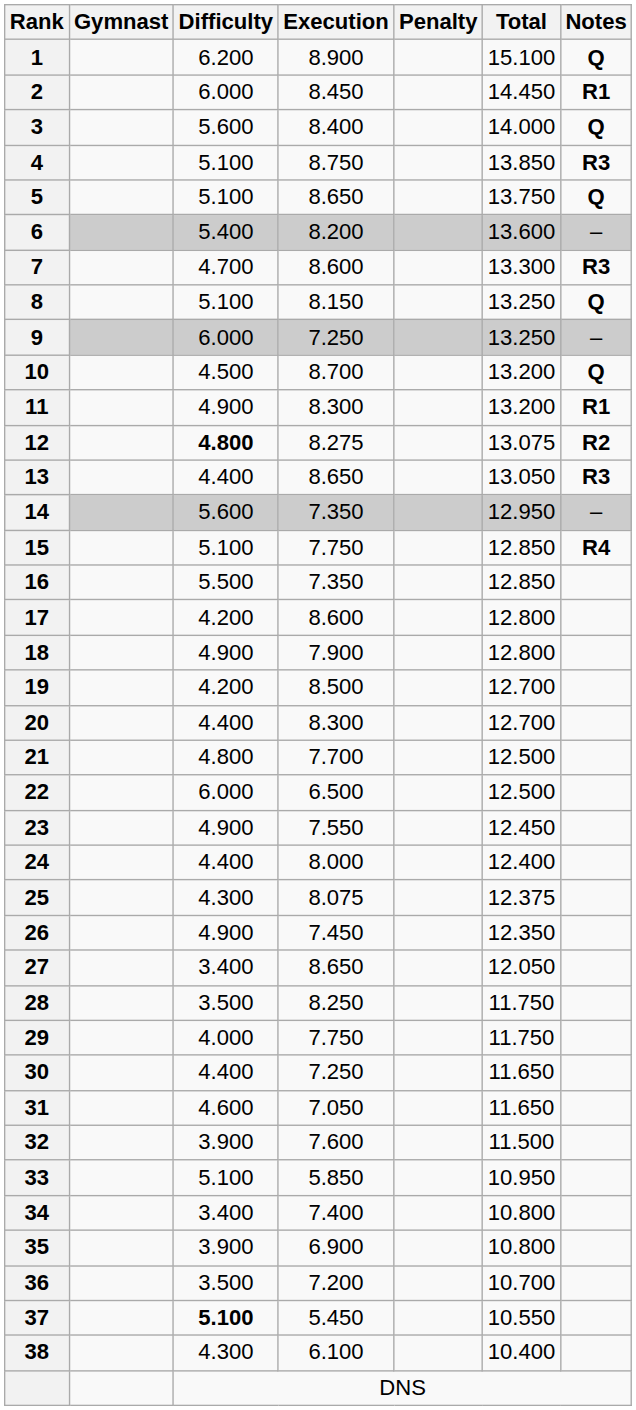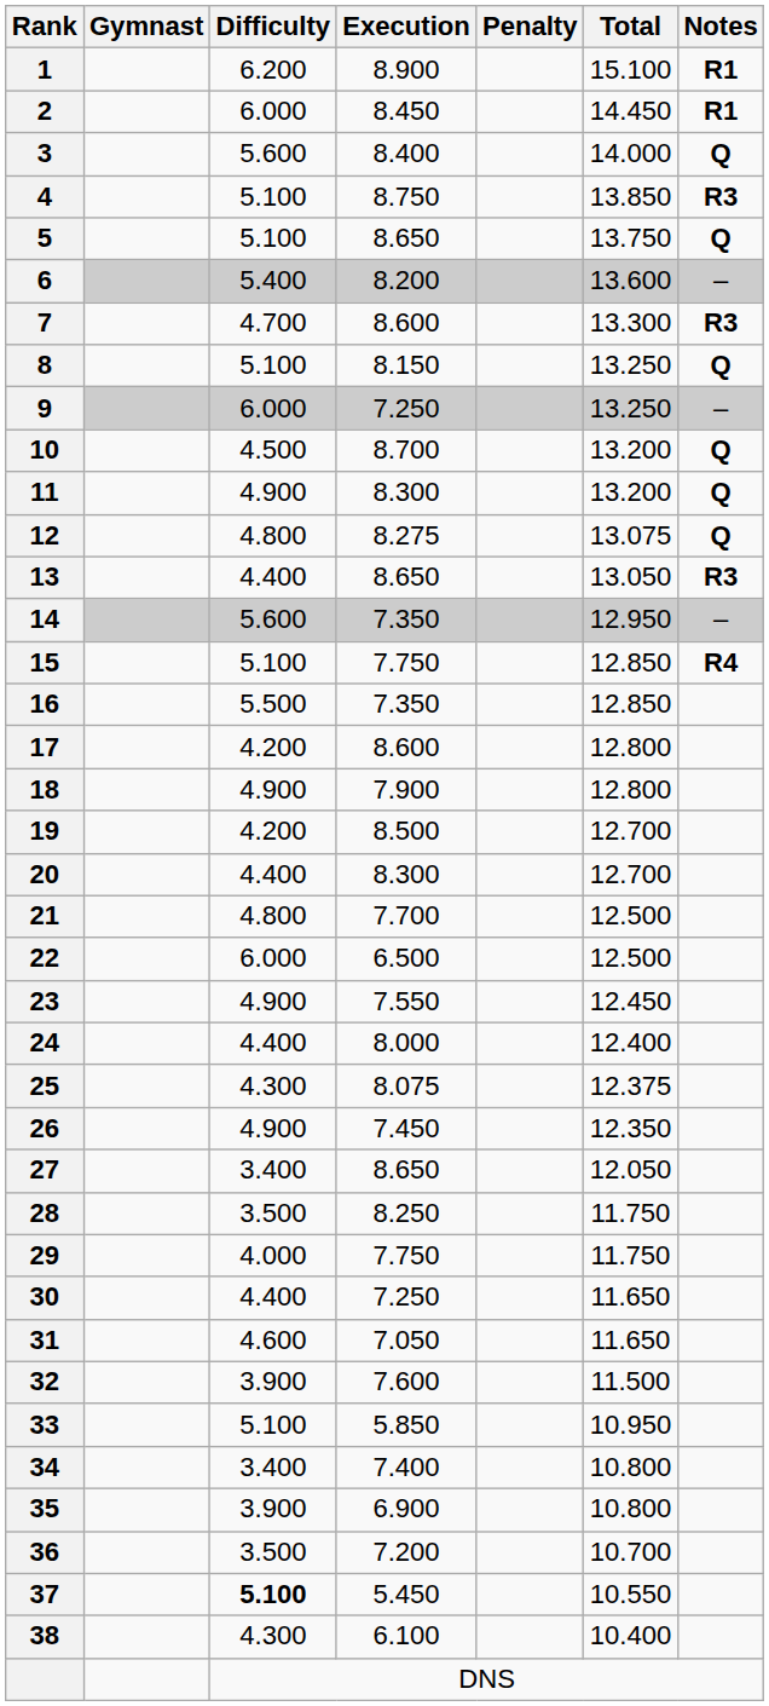 <table class="wikitable sortable" style="text-align:center">
 <tr>
 <th>Rank</th>
 <th>Gymnast</th>
 <th>Difficulty</th>
 <th>Execution</th>
 <th>Penalty</th>
 <th>Total</th>
 <th>Notes</th>
 </tr>
 <tr>
 <th scope=row>1</th>
 <td align=left></td>
 <td>6.200</td>
 <td>8.900</td>
 <td></td>
 <td>15.100</td>
-<td><strong>Q</strong></td>
+<td><strong>R1</strong></td>
 </tr>
 <tr>
 <th scope=row>2</th>
 <td align=left></td>
 <td>6.000</td>
 <td>8.450</td>
 <td></td>
 <td>14.450</td>
 <td><strong>R1</strong></td>
 </tr>
 <tr>
 <th scope=row>3</th>
 <td align=left></td>
 <td>5.600</td>
 <td>8.400</td>
 <td></td>
 <td>14.000</td>
 <td><strong>Q</strong></td>
 </tr>
 <tr>
 <th scope=row>4</th>
 <td align=left></td>
 <td>5.100</td>
 <td>8.750</td>
 <td></td>
 <td>13.850</td>
 <td><strong>R3</strong></td>
 </tr>
 <tr>
 <th scope=row>5</th>
 <td align=left></td>
 <td>5.100</td>
 <td>8.650</td>
 <td></td>
 <td>13.750</td>
 <td><strong>Q</strong></td>
 </tr>
 <tr bgcolor="cccccc">
 <th scope=row>6</th>
 <td align=left></td>
 <td>5.400</td>
 <td>8.200</td>
 <td></td>
 <td>13.600</td>
 <td>–</td>
 </tr>
 <tr>
 <th scope=row>7</th>
 <td align=left></td>
 <td>4.700</td>
 <td>8.600</td>
 <td></td>
 <td>13.300</td>
 <td><strong>R3</strong></td>
 </tr>
 <tr>
 <th scope=row>8</th>
 <td align=left></td>
 <td>5.100</td>
 <td>8.150</td>
 <td></td>
 <td>13.250</td>
 <td><strong>Q</strong></td>
 </tr>
 <tr bgcolor="cccccc">
 <th scope=row>9</th>
 <td align=left></td>
 <td>6.000</td>
 <td>7.250</td>
 <td></td>
 <td>13.250</td>
 <td>–</td>
 </tr>
 <tr>
 <th scope=row>10</th>
 <td align=left></td>
 <td>4.500</td>
 <td>8.700</td>
 <td></td>
 <td>13.200</td>
 <td><strong>Q</strong></td>
 </tr>
 <tr>
 <th scope=row>11</th>
 <td align=left></td>
 <td>4.900</td>
 <td>8.300</td>
 <td></td>
 <td>13.200</td>
-<td><strong>R1</strong></td>
+<td><strong>Q</strong></td>
 </tr>
 <tr>
 <th scope=row>12</th>
 <td align=left></td>
-<td><strong>4.800</strong></td>
+<td>4.800</td>
 <td>8.275</td>
 <td></td>
 <td>13.075</td>
-<td><strong>R2</strong></td>
+<td><strong>Q</strong></td>
 </tr>
 <tr>
 <th scope=row>13</th>
 <td align=left></td>
 <td>4.400</td>
 <td>8.650</td>
 <td></td>
 <td>13.050</td>
 <td><strong>R3</strong></td>
 </tr>
 <tr bgcolor="cccccc">
 <th scope=row>14</th>
 <td align=left></td>
 <td>5.600</td>
 <td>7.350</td>
 <td></td>
 <td>12.950</td>
 <td>–</td>
 </tr>
 <tr>
 <th scope=row>15</th>
 <td align=left></td>
 <td>5.100</td>
 <td>7.750</td>
 <td></td>
 <td>12.850</td>
 <td><strong>R4</strong></td>
 </tr>
 <tr>
 <th scope=row>16</th>
 <td align=left></td>
 <td>5.500</td>
 <td>7.350</td>
 <td></td>
 <td>12.850</td>
 <td></td>
 </tr>
 <tr>
 <th scope=row>17</th>
 <td align=left></td>
 <td>4.200</td>
 <td>8.600</td>
 <td></td>
 <td>12.800</td>
 <td></td>
 </tr>
 <tr>
 <th scope=row>18</th>
 <td align=left></td>
 <td>4.900</td>
 <td>7.900</td>
 <td></td>
 <td>12.800</td>
 <td></td>
 </tr>
 <tr>
 <th scope=row>19</th>
 <td align=left></td>
 <td>4.200</td>
 <td>8.500</td>
 <td></td>
 <td>12.700</td>
 <td></td>
 </tr>
 <tr>
 <th scope=row>20</th>
 <td align=left></td>
 <td>4.400</td>
 <td>8.300</td>
 <td></td>
 <td>12.700</td>
 <td></td>
 </tr>
 <tr>
 <th scope=row>21</th>
 <td align=left></td>
 <td>4.800</td>
 <td>7.700</td>
 <td></td>
 <td>12.500</td>
 <td></td>
 </tr>
 <tr>
 <th scope=row>22</th>
 <td align=left></td>
 <td>6.000</td>
 <td>6.500</td>
 <td></td>
 <td>12.500</td>
 <td></td>
 </tr>
 <tr>
 <th scope=row>23</th>
 <td align=left></td>
 <td>4.900</td>
 <td>7.550</td>
 <td></td>
 <td>12.450</td>
 <td></td>
 </tr>
 <tr>
 <th scope=row>24</th>
 <td align=left></td>
 <td>4.400</td>
 <td>8.000</td>
 <td></td>
 <td>12.400</td>
 <td></td>
 </tr>
 <tr>
 <th scope=row>25</th>
 <td align=left></td>
 <td>4.300</td>
 <td>8.075</td>
 <td></td>
 <td>12.375</td>
 <td></td>
 </tr>
 <tr>
 <th scope=row>26</th>
 <td align=left></td>
 <td>4.900</td>
 <td>7.450</td>
 <td></td>
 <td>12.350</td>
 <td></td>
 </tr>
 <tr>
 <th scope=row>27</th>
 <td align=left></td>
 <td>3.400</td>
 <td>8.650</td>
 <td></td>
 <td>12.050</td>
 <td></td>
 </tr>
 <tr>
 <th scope=row>28</th>
 <td align=left></td>
 <td>3.500</td>
 <td>8.250</td>
 <td></td>
 <td>11.750</td>
 <td></td>
 </tr>
 <tr>
 <th scope=row>29</th>
 <td align=left></td>
 <td>4.000</td>
 <td>7.750</td>
 <td></td>
 <td>11.750</td>
 <td></td>
 </tr>
 <tr>
 <th scope=row>30</th>
 <td align=left></td>
 <td>4.400</td>
 <td>7.250</td>
 <td></td>
 <td>11.650</td>
 <td></td>
 </tr>
 <tr>
 <th scope=row>31</th>
 <td align=left></td>
 <td>4.600</td>
 <td>7.050</td>
 <td></td>
 <td>11.650</td>
 <td></td>
 </tr>
 <tr>
 <th scope=row>32</th>
 <td align=left></td>
 <td>3.900</td>
 <td>7.600</td>
 <td></td>
 <td>11.500</td>
 <td></td>
 </tr>
 <tr>
 <th scope=row>33</th>
 <td align=left></td>
 <td>5.100</td>
 <td>5.850</td>
 <td></td>
 <td>10.950</td>
 <td></td>
 </tr>
 <tr>
 <th scope=row>34</th>
 <td align=left></td>
 <td>3.400</td>
 <td>7.400</td>
 <td></td>
 <td>10.800</td>
 <td></td>
 </tr>
 <tr>
 <th scope=row>35</th>
 <td align=left></td>
 <td>3.900</td>
 <td>6.900</td>
 <td></td>
 <td>10.800</td>
 <td></td>
 </tr>
 <tr>
 <th scope=row>36</th>
 <td align=left></td>
 <td>3.500</td>
 <td>7.200</td>
 <td></td>
 <td>10.700</td>
 <td></td>
 </tr>
 <tr>
 <th scope=row>37</th>
 <td align=left></td>
 <td><strong>5.100</strong></td>
 <td>5.450</td>
 <td></td>
 <td>10.550</td>
 <td></td>
 </tr>
 <tr>
 <th scope=row>38</th>
 <td align=left></td>
 <td>4.300</td>
 <td>6.100</td>
 <td></td>
 <td>10.400</td>
 <td></td>
 </tr>
 <tr>
 <th scope=row></th>
 <td align=left></td>
 <td colspan=5>DNS</td>
 </tr>
 </table>
